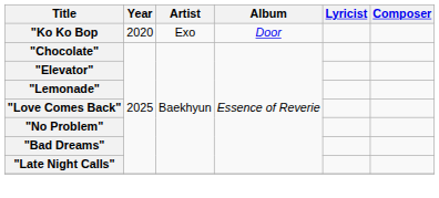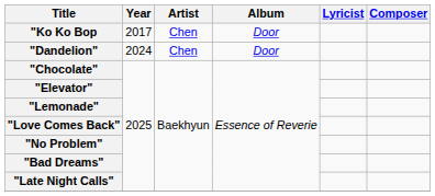 <table class="wikitable plainrowheaders" style="text-align:center">
 <tr>
 <th scope="col">Title</th>
 <th scope="col">Year</th>
 <th scope="col">Artist</th>
 <th scope="col">Album</th>
 <th scope="col"><a href='#'>Lyricist</a></th>
 <th scope="col"><a href='#'>Composer</a></th>
 </tr>
 <tr>
 <th scope="row">"Ko Ko Bop</th>
-<td>2020</td>
-<td>Exo</td>
+<td>2017</td>
+<td><a href='#'>Chen</a></td>
+<td><em><a href='#'>Door</a></em></td>
+<td></td>
+<td></td>
+</tr>
+<tr>
+<th scope="row">"Dandelion"</th>
+<td>2024</td>
+<td><a href='#'>Chen</a></td>
 <td><em><a href='#'>Door</a></em></td>
 <td></td>
 <td></td>
 </tr>
 <tr>
 <th scope="row">"Chocolate"</th>
 <td rowspan="7">2025</td>
 <td rowspan="7">Baekhyun</td>
 <td rowspan="7"><em>Essence of Reverie</em></td>
 <td></td>
 <td></td>
 </tr>
 <tr>
 <th scope="row">"Elevator"</th>
 <td></td>
 <td></td>
 </tr>
 <tr>
 <th scope="row">"Lemonade"</th>
 <td></td>
 <td></td>
 </tr>
 <tr>
 <th scope="row">"Love Comes Back"</th>
 <td></td>
 <td></td>
 </tr>
 <tr>
 <th scope="row">"No Problem"</th>
 <td></td>
 <td></td>
 </tr>
 <tr>
 <th scope="row">"Bad Dreams"</th>
 <td></td>
 <td></td>
 </tr>
 <tr>
 <th scope="row">"Late Night Calls"</th>
 <td></td>
 <td></td>
 </tr>
 <tr>
 </tr>
 </table>
